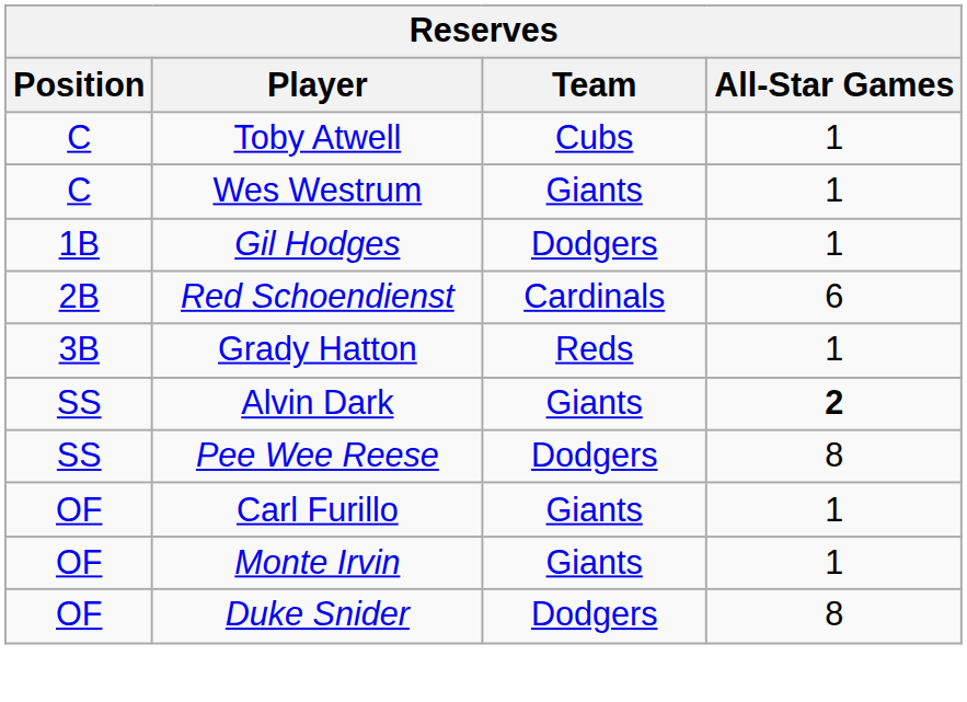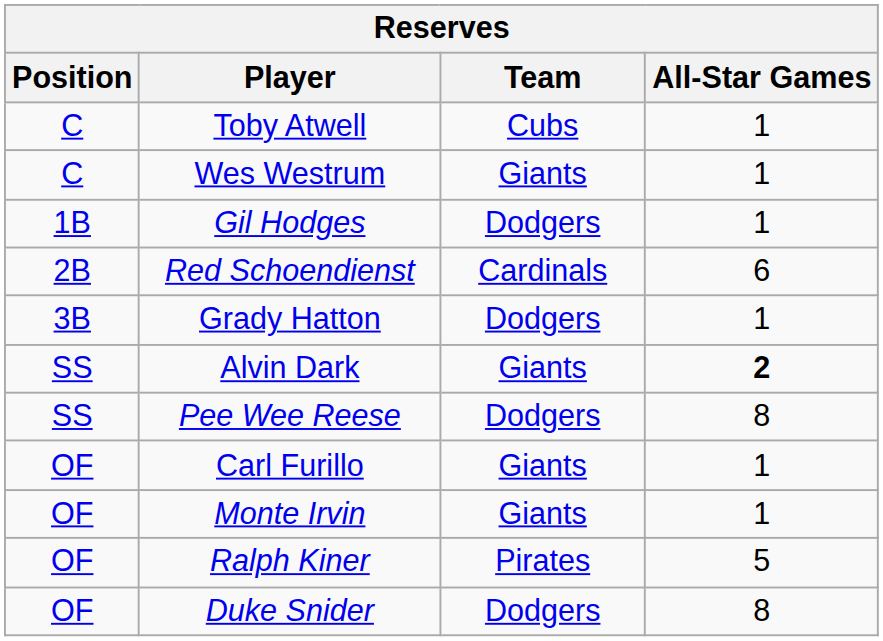 <table class="wikitable" style="font-size: 100%; text-align:right;">
 <tr>
 <th colspan="4">Reserves</th>
 </tr>
 <tr>
 <th>Position</th>
 <th width="150">Player</th>
 <th width="100">Team</th>
 <th>All-Star Games</th>
 </tr>
 <tr>
 <td align="center"><a href='#'>C</a></td>
 <td align="center"><a href='#'>Toby Atwell</a></td>
 <td align="center"><a href='#'>Cubs</a></td>
 <td align="center">1</td>
 </tr>
 <tr>
 <td align="center"><a href='#'>C</a></td>
 <td align="center"><a href='#'>Wes Westrum</a></td>
 <td align="center"><a href='#'>Giants</a></td>
 <td align="center">1</td>
 </tr>
 <tr>
 <td align="center"><a href='#'>1B</a></td>
 <td align="center"><em><a href='#'>Gil Hodges</a></em></td>
 <td align="center"><a href='#'>Dodgers</a></td>
 <td align="center">1</td>
 </tr>
 <tr>
 <td align="center"><a href='#'>2B</a></td>
 <td align="center"><em><a href='#'>Red Schoendienst</a></em></td>
 <td align="center"><a href='#'>Cardinals</a></td>
 <td align="center">6</td>
 </tr>
 <tr>
 <td align="center"><a href='#'>3B</a></td>
 <td align="center"><a href='#'>Grady Hatton</a></td>
-<td align="center"><a href='#'>Reds</a></td>
+<td align="center"><a href='#'>Dodgers</a></td>
 <td align="center">1</td>
 </tr>
 <tr>
 <td align="center"><a href='#'>SS</a></td>
 <td align="center"><a href='#'>Alvin Dark</a></td>
 <td align="center"><a href='#'>Giants</a></td>
 <td align="center"><strong>2</strong></td>
 </tr>
 <tr>
 <td align="center"><a href='#'>SS</a></td>
 <td align="center"><em><a href='#'>Pee Wee Reese</a></em></td>
 <td align="center"><a href='#'>Dodgers</a></td>
 <td align="center">8</td>
 </tr>
 <tr>
 <td align="center"><a href='#'>OF</a></td>
 <td align="center"><a href='#'>Carl Furillo</a></td>
 <td align="center"><a href='#'>Giants</a></td>
 <td align="center">1</td>
 </tr>
 <tr>
 <td align="center"><a href='#'>OF</a></td>
 <td align="center"><em><a href='#'>Monte Irvin</a></em></td>
 <td align="center"><a href='#'>Giants</a></td>
 <td align="center">1</td>
 </tr>
 <tr>
 <td align="center"><a href='#'>OF</a></td>
+<td align="center"><em><a href='#'>Ralph Kiner</a></em></td>
+<td align="center"><a href='#'>Pirates</a></td>
+<td align="center">5</td>
+</tr>
+<tr>
+<td align="center"><a href='#'>OF</a></td>
 <td align="center"><em><a href='#'>Duke Snider</a></em></td>
 <td align="center"><a href='#'>Dodgers</a></td>
 <td align="center">8</td>
 </tr>
 </table>
